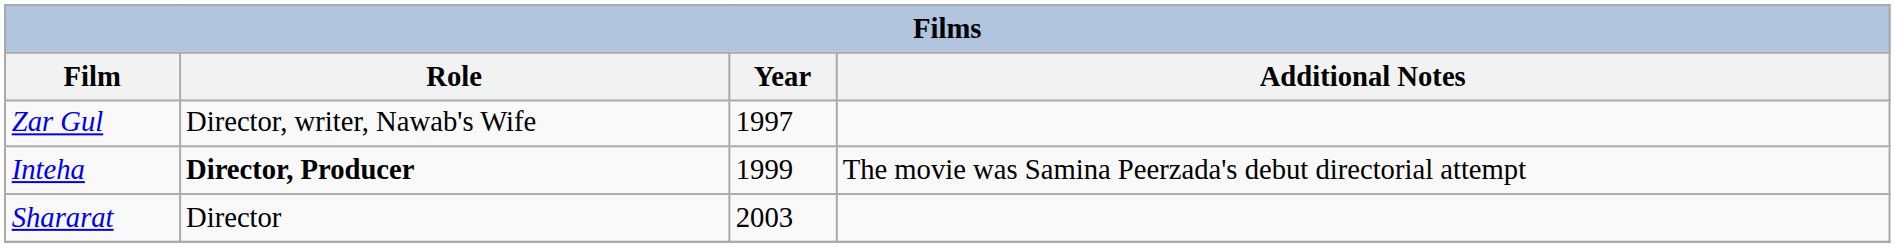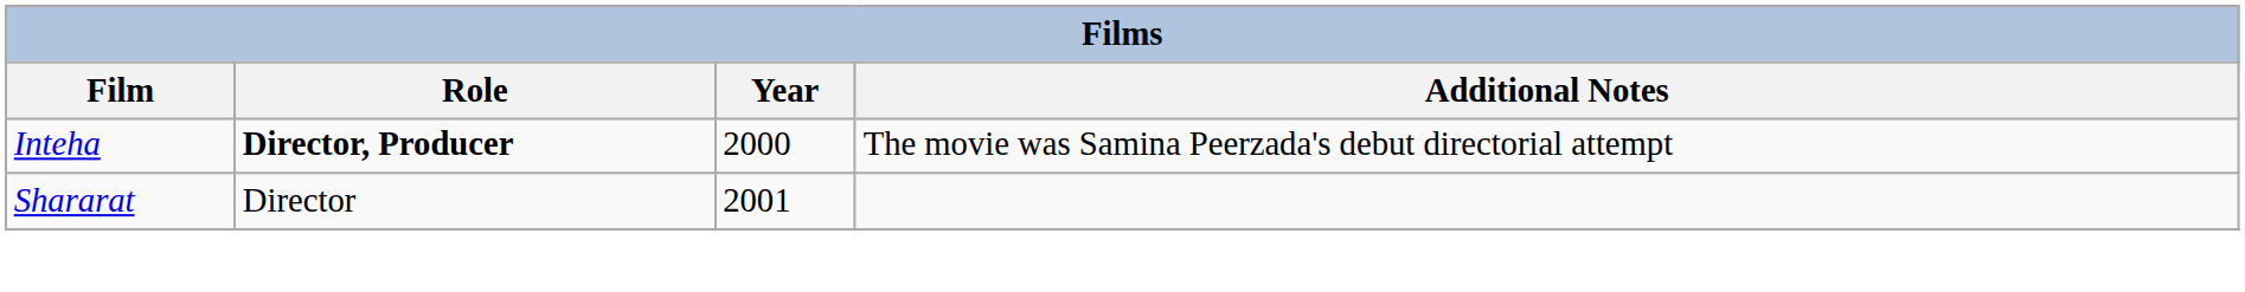 <table class="wikitable" style="width:75%; font-size:90%;">
 <tr style="background:#ccc; text-align:center;">
 <th colspan="4" style="background: LightSteelBlue;">Films</th>
 </tr>
 <tr style="background:#ccc; text-align:center;">
 <th>Film</th>
 <th>Role</th>
 <th>Year</th>
 <th>Additional Notes</th>
 </tr>
 <tr>
-<td><em><a href='#'>Zar Gul</a></em></td>
-<td>Director, writer, Nawab's Wife</td>
-<td>1997</td>
-<td></td>
-</tr>
-<tr>
 <td><em><a href='#'>Inteha</a></em></td>
 <td><strong>Director, Producer</strong></td>
-<td>1999</td>
+<td>2000</td>
 <td>The movie was Samina Peerzada's debut directorial attempt</td>
 </tr>
 <tr>
 <td><em><a href='#'>Shararat</a></em></td>
 <td>Director</td>
-<td>2003</td>
+<td>2001</td>
 <td></td>
 </tr>
 <tr>
 </tr>
 </table>
